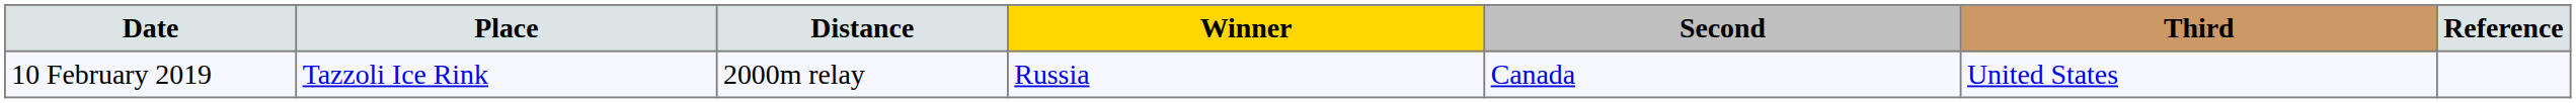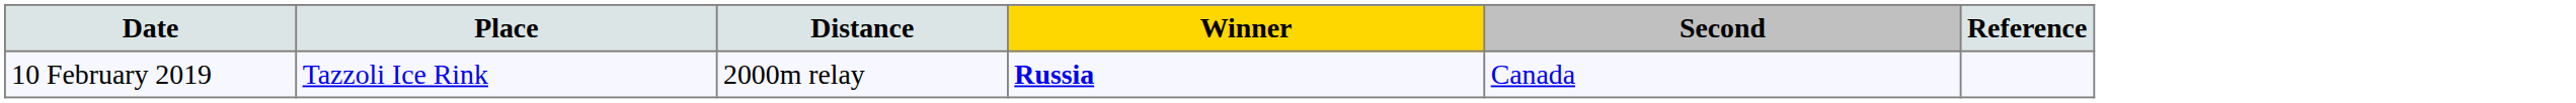 <table bgcolor="#f7f8ff" cellpadding="3" cellspacing="0" border="1" style="font-size: 95%; border: gray solid 1px; border-collapse: collapse;">
 <tr bgcolor="#cccccc" (1>
 <td width="150" align="center" bgcolor="#dce5e5"><strong>Date</strong></td>
 <td width="220" align="center" bgcolor="#dce5e5"><strong>Place</strong></td>
 <td width="150" align="center" bgcolor="#dce5e5"><strong>Distance</strong></td>
 <td align="center" bgcolor="gold" width="250"><strong>Winner</strong></td>
 <td align="center" bgcolor="silver" width="250"><strong>Second</strong></td>
-<td width="250" align="center" bgcolor="#cc9966"><strong>Third</strong></td>
 <td width="30" align="center" bgcolor="#dce5e5"><strong>Reference</strong></td>
 </tr>
 <tr align="left">
 <td>10 February 2019</td>
 <td><a href='#'>Tazzoli Ice Rink</a></td>
 <td>2000m relay</td>
-<td> <a href='#'>Russia</a></td>
+<td><strong> <a href='#'>Russia</a></strong></td>
 <td> <a href='#'>Canada</a></td>
-<td> <a href='#'>United States</a></td>
 <td></td>
 </tr>
 </table>
